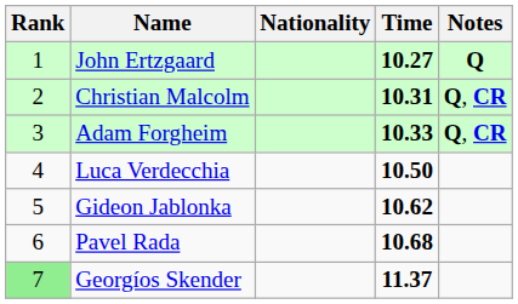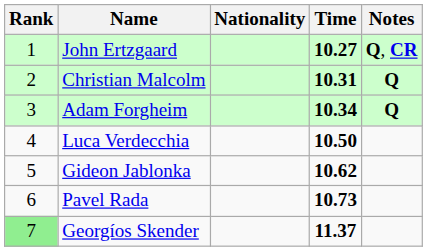 <table class="wikitable sortable" style="text-align:center">
 <tr>
 <th>Rank</th>
 <th>Name</th>
 <th>Nationality</th>
 <th>Time</th>
 <th>Notes</th>
 </tr>
 <tr bgcolor=ccffcc>
 <td>1</td>
 <td align=left><a href='#'>John Ertzgaard</a></td>
 <td align=left></td>
 <td><strong>10.27</strong></td>
-<td><strong>Q</strong></td>
+<td><strong>Q</strong>, <strong><a href='#'>CR</a></strong></td>
 </tr>
 <tr bgcolor=ccffcc>
 <td>2</td>
 <td align=left><a href='#'>Christian Malcolm</a></td>
 <td align=left></td>
 <td><strong>10.31</strong></td>
-<td><strong>Q</strong>, <strong><a href='#'>CR</a></strong></td>
+<td><strong>Q</strong></td>
 </tr>
 <tr bgcolor=ccffcc>
 <td>3</td>
 <td align=left><a href='#'>Adam Forgheim</a></td>
 <td align=left></td>
-<td><strong>10.33</strong></td>
-<td><strong>Q</strong>, <strong><a href='#'>CR</a></strong></td>
+<td><strong>10.34</strong></td>
+<td><strong>Q</strong></td>
 </tr>
 <tr>
 <td>4</td>
 <td align=left><a href='#'>Luca Verdecchia</a></td>
 <td align=left></td>
 <td><strong>10.50</strong></td>
 <td></td>
 </tr>
 <tr>
 <td>5</td>
 <td align=left><a href='#'>Gideon Jablonka</a></td>
 <td align=left></td>
 <td><strong>10.62</strong></td>
 <td></td>
 </tr>
 <tr>
 <td>6</td>
 <td align=left><a href='#'>Pavel Rada</a></td>
 <td align=left></td>
-<td><strong>10.68</strong></td>
+<td><strong>10.73</strong></td>
 <td></td>
 </tr>
 <tr>
 <td style="background: lightgreen;">7</td>
 <td align=left><a href='#'>Georgíos Skender</a></td>
 <td align=left></td>
 <td><strong>11.37</strong></td>
 <td></td>
 </tr>
 </table>
